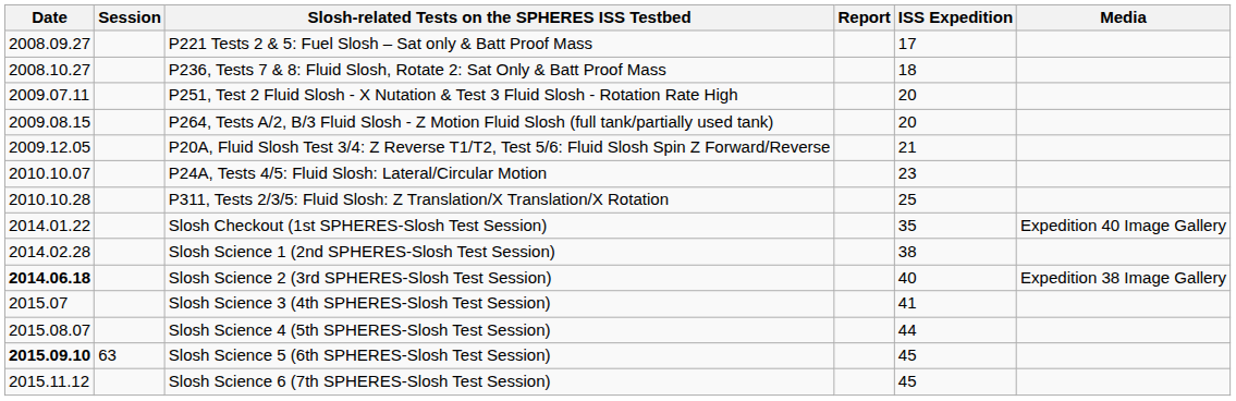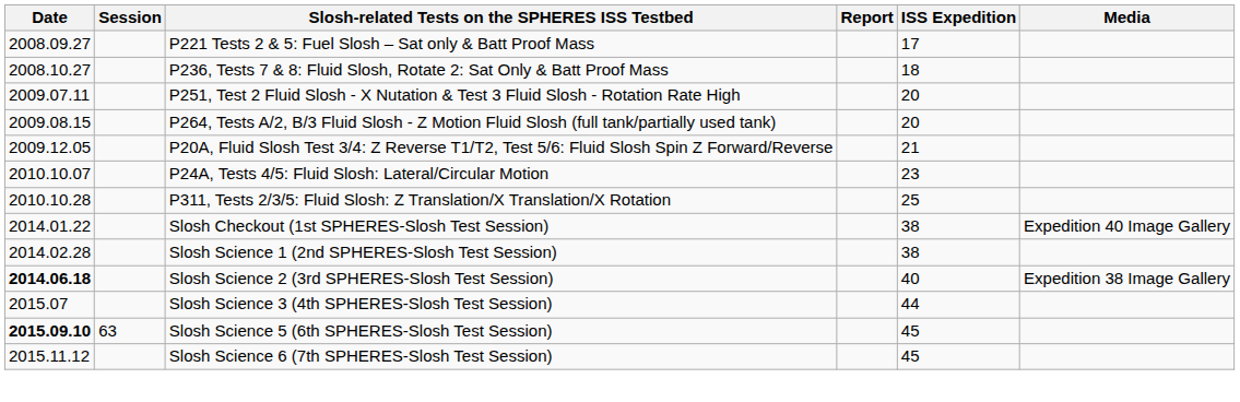 <table class="wikitable">
 <tr>
 <th>Date</th>
 <th>Session</th>
 <th>Slosh-related Tests on the SPHERES ISS Testbed</th>
 <th>Report</th>
 <th>ISS Expedition</th>
 <th>Media</th>
 </tr>
 <tr>
 <td>2008.09.27</td>
 <td></td>
 <td>P221 Tests 2 & 5: Fuel Slosh – Sat only & Batt Proof Mass</td>
 <td></td>
 <td>17</td>
 <td></td>
 </tr>
 <tr>
 <td>2008.10.27</td>
 <td></td>
 <td>P236, Tests 7 & 8: Fluid Slosh, Rotate 2: Sat Only & Batt Proof Mass</td>
 <td></td>
 <td>18</td>
 <td></td>
 </tr>
 <tr>
 <td>2009.07.11</td>
 <td></td>
 <td>P251, Test 2 Fluid Slosh - X Nutation & Test 3 Fluid Slosh - Rotation Rate High</td>
 <td></td>
 <td>20</td>
 <td></td>
 </tr>
 <tr>
 <td>2009.08.15</td>
 <td></td>
 <td>P264, Tests A/2, B/3 Fluid Slosh - Z Motion Fluid Slosh (full tank/partially used tank)</td>
 <td></td>
 <td>20</td>
 <td></td>
 </tr>
 <tr>
 <td>2009.12.05</td>
 <td></td>
 <td>P20A, Fluid Slosh Test 3/4: Z Reverse T1/T2, Test 5/6: Fluid Slosh Spin Z Forward/Reverse</td>
 <td></td>
 <td>21</td>
 <td></td>
 </tr>
 <tr>
 <td>2010.10.07</td>
 <td></td>
 <td>P24A, Tests 4/5: Fluid Slosh: Lateral/Circular Motion</td>
 <td></td>
 <td>23</td>
 <td></td>
 </tr>
 <tr>
 <td>2010.10.28</td>
 <td></td>
 <td>P311, Tests 2/3/5: Fluid Slosh: Z Translation/X Translation/X Rotation</td>
 <td></td>
 <td>25</td>
 <td></td>
 </tr>
 <tr>
 <td>2014.01.22</td>
 <td></td>
 <td>Slosh Checkout (1st SPHERES-Slosh Test Session)</td>
 <td></td>
-<td>35</td>
+<td>38</td>
 <td>Expedition 40 Image Gallery</td>
 </tr>
 <tr>
 <td>2014.02.28</td>
 <td></td>
 <td>Slosh Science 1 (2nd SPHERES-Slosh Test Session)</td>
 <td></td>
 <td>38</td>
 <td></td>
 </tr>
 <tr>
 <td><strong>2014.06.18</strong></td>
 <td></td>
 <td>Slosh Science 2 (3rd SPHERES-Slosh Test Session)</td>
 <td></td>
 <td>40</td>
 <td>Expedition 38 Image Gallery</td>
 </tr>
 <tr>
 <td>2015.07</td>
 <td></td>
 <td>Slosh Science 3 (4th SPHERES-Slosh Test Session)</td>
 <td></td>
-<td>41</td>
-<td></td>
-</tr>
-<tr>
-<td>2015.08.07</td>
-<td></td>
-<td>Slosh Science 4 (5th SPHERES-Slosh Test Session)</td>
-<td></td>
 <td>44</td>
 <td></td>
 </tr>
 <tr>
 <td><strong>2015.09.10</strong></td>
 <td>63</td>
 <td>Slosh Science 5 (6th SPHERES-Slosh Test Session)</td>
 <td></td>
 <td>45</td>
 <td></td>
 </tr>
 <tr>
 <td>2015.11.12</td>
 <td></td>
 <td>Slosh Science 6 (7th SPHERES-Slosh Test Session)</td>
 <td></td>
 <td>45</td>
 <td></td>
 </tr>
 </table>
